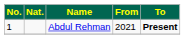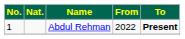 <table class="wikitable"  style="font-size:95%">
 <tr>
 <th style="background:#006651; color:yellow; text-align:center;">No.</th>
 <th style="background:#006651; color:yellow; text-align:center;">Nat.</th>
 <th style="background:#006651; color:yellow; text-align:center;">Name</th>
 <th style="background:#006651; color:yellow; text-align:center;">From</th>
 <th style="background:#006651; color:yellow; text-align:center;">To</th>
 </tr>
 <tr>
 <td>1</td>
 <td></td>
 <td><a href='#'>Abdul Rehman</a></td>
-<td>2021</td>
+<td>2022</td>
 <td><strong>Present</strong></td>
 </tr>
 <tr>
 </tr>
 </table>
